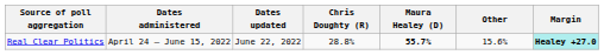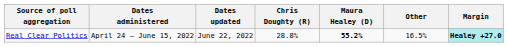 <table class="wikitable sortable" style="text-align:center;font-size:90%;line-height:17px">
 <tr>
 <th>Source of poll<br>aggregation</th>
 <th>Dates<br>administered</th>
 <th>Dates<br>updated</th>
 <th style="width:100px;">Chris<br>Doughty (R)</th>
 <th style="width:100px;">Maura<br>Healey (D)</th>
 <th style="width:100px;">Other<br></th>
 <th>Margin</th>
 </tr>
 <tr>
 <td><a href='#'>Real Clear Politics</a></td>
 <td>April 24 – June 15, 2022</td>
 <td>June 22, 2022</td>
 <td>28.8%</td>
-<td><strong>55.7%</strong></td>
-<td>15.6%</td>
+<td><strong>55.2%</strong></td>
+<td>16.5%</td>
 <td style="background: paleturquoise;"><strong>Healey +27.0</strong></td>
 </tr>
 </table>
